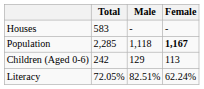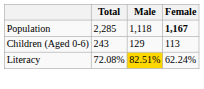 <table class="wikitable">
 <tr>
 <th></th>
 <th>Total</th>
 <th>Male</th>
 <th>Female</th>
-</tr>
-<tr>
-<td>Houses</td>
-<td>583</td>
-<td>-</td>
-<td>-</td>
 </tr>
 <tr>
 <td>Population</td>
 <td>2,285</td>
 <td>1,118</td>
 <td><strong>1,167</strong></td>
 </tr>
 <tr>
 <td>Children (Aged 0-6)</td>
-<td>242</td>
+<td>243</td>
 <td>129</td>
 <td>113</td>
 </tr>
 <tr>
 <td>Literacy</td>
-<td>72.05%</td>
-<td>82.51%</td>
+<td>72.08%</td>
+<td style="background: gold;">82.51%</td>
 <td>62.24%</td>
 </tr>
 </table>
